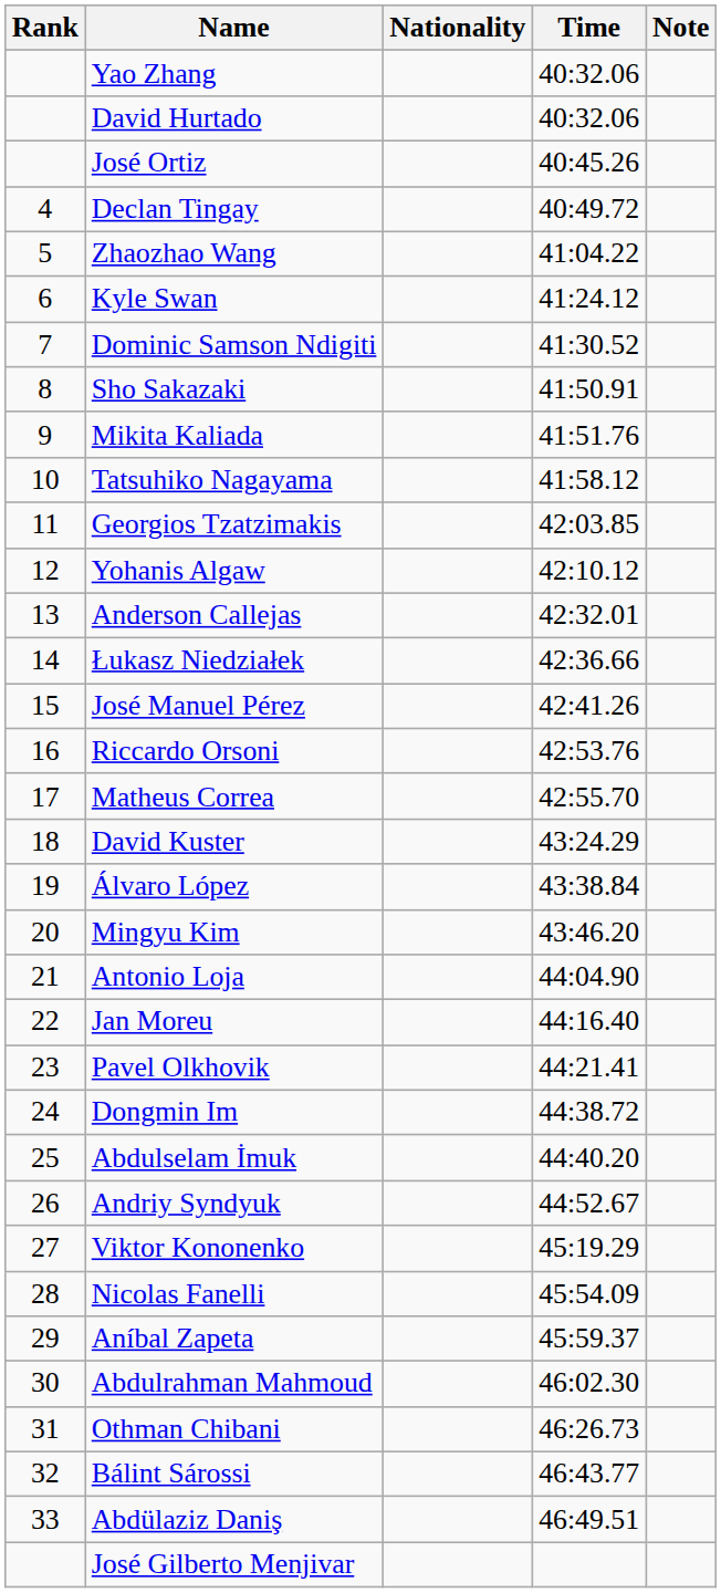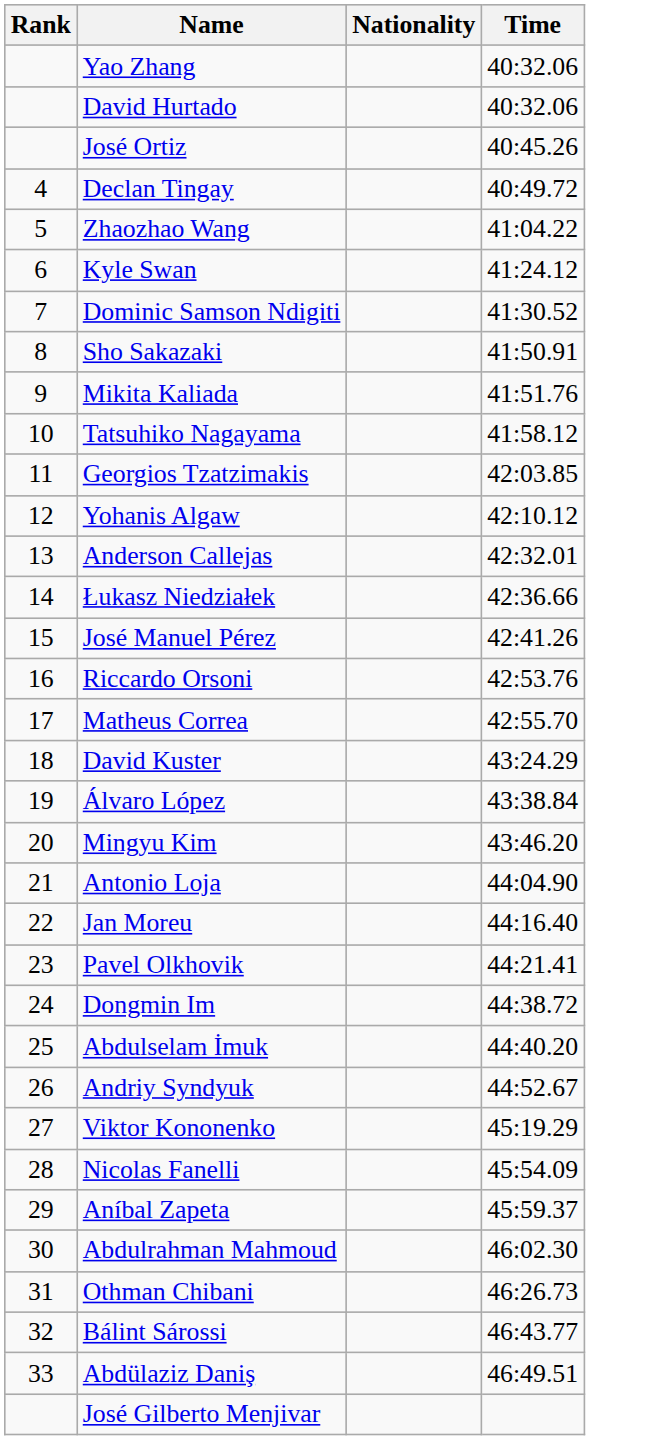 <table class="wikitable sortable" style="text-align:center">
 <tr>
 <th>Rank</th>
 <th>Name</th>
 <th>Nationality</th>
 <th>Time</th>
-<th>Note</th>
 </tr>
 <tr>
 <td></td>
 <td align=left><a href='#'>Yao Zhang</a></td>
 <td align=left></td>
 <td>40:32.06</td>
-<td></td>
 </tr>
 <tr>
 <td></td>
 <td align=left><a href='#'>David Hurtado</a></td>
 <td align=left></td>
 <td>40:32.06</td>
-<td></td>
 </tr>
 <tr>
 <td></td>
 <td align=left><a href='#'>José Ortiz</a></td>
 <td align=left></td>
 <td>40:45.26</td>
-<td></td>
 </tr>
 <tr>
 <td>4</td>
 <td align=left><a href='#'>Declan Tingay</a></td>
 <td align=left></td>
 <td>40:49.72</td>
-<td></td>
 </tr>
 <tr>
 <td>5</td>
 <td align=left><a href='#'>Zhaozhao Wang</a></td>
 <td align=left></td>
 <td>41:04.22</td>
-<td></td>
 </tr>
 <tr>
 <td>6</td>
 <td align=left><a href='#'>Kyle Swan</a></td>
 <td align=left></td>
 <td>41:24.12</td>
-<td></td>
 </tr>
 <tr>
 <td>7</td>
 <td align=left><a href='#'>Dominic Samson Ndigiti</a></td>
 <td align=left></td>
 <td>41:30.52</td>
-<td></td>
 </tr>
 <tr>
 <td>8</td>
 <td align=left><a href='#'>Sho Sakazaki</a></td>
 <td align=left></td>
 <td>41:50.91</td>
-<td></td>
 </tr>
 <tr>
 <td>9</td>
 <td align=left><a href='#'>Mikita Kaliada</a></td>
 <td align=left></td>
 <td>41:51.76</td>
-<td></td>
 </tr>
 <tr>
 <td>10</td>
 <td align=left><a href='#'>Tatsuhiko Nagayama</a></td>
 <td align=left></td>
 <td>41:58.12</td>
-<td></td>
 </tr>
 <tr>
 <td>11</td>
 <td align=left><a href='#'>Georgios Tzatzimakis</a></td>
 <td align=left></td>
 <td>42:03.85</td>
-<td></td>
 </tr>
 <tr>
 <td>12</td>
 <td align=left><a href='#'>Yohanis Algaw</a></td>
 <td align=left></td>
 <td>42:10.12</td>
-<td></td>
 </tr>
 <tr>
 <td>13</td>
 <td align=left><a href='#'>Anderson Callejas</a></td>
 <td align=left></td>
 <td>42:32.01</td>
-<td></td>
 </tr>
 <tr>
 <td>14</td>
 <td align=left><a href='#'>Łukasz Niedziałek</a></td>
 <td align=left></td>
 <td>42:36.66</td>
-<td></td>
 </tr>
 <tr>
 <td>15</td>
 <td align=left><a href='#'>José Manuel Pérez</a></td>
 <td align=left></td>
 <td>42:41.26</td>
-<td></td>
 </tr>
 <tr>
 <td>16</td>
 <td align=left><a href='#'>Riccardo Orsoni</a></td>
 <td align=left></td>
 <td>42:53.76</td>
-<td></td>
 </tr>
 <tr>
 <td>17</td>
 <td align=left><a href='#'>Matheus Correa</a></td>
 <td align=left></td>
 <td>42:55.70</td>
-<td></td>
 </tr>
 <tr>
 <td>18</td>
 <td align=left><a href='#'>David Kuster</a></td>
 <td align=left></td>
 <td>43:24.29</td>
-<td></td>
 </tr>
 <tr>
 <td>19</td>
 <td align=left><a href='#'>Álvaro López</a></td>
 <td align=left></td>
 <td>43:38.84</td>
-<td></td>
 </tr>
 <tr>
 <td>20</td>
 <td align=left><a href='#'>Mingyu Kim</a></td>
 <td align=left></td>
 <td>43:46.20</td>
-<td></td>
 </tr>
 <tr>
 <td>21</td>
 <td align=left><a href='#'>Antonio Loja</a></td>
 <td align=left></td>
 <td>44:04.90</td>
-<td></td>
 </tr>
 <tr>
 <td>22</td>
 <td align=left><a href='#'>Jan Moreu</a></td>
 <td align=left></td>
 <td>44:16.40</td>
-<td></td>
 </tr>
 <tr>
 <td>23</td>
 <td align=left><a href='#'>Pavel Olkhovik</a></td>
 <td align=left></td>
 <td>44:21.41</td>
-<td></td>
 </tr>
 <tr>
 <td>24</td>
 <td align=left><a href='#'>Dongmin Im</a></td>
 <td align=left></td>
 <td>44:38.72</td>
-<td></td>
 </tr>
 <tr>
 <td>25</td>
 <td align=left><a href='#'>Abdulselam İmuk</a></td>
 <td align=left></td>
 <td>44:40.20</td>
-<td></td>
 </tr>
 <tr>
 <td>26</td>
 <td align=left><a href='#'>Andriy Syndyuk</a></td>
 <td align=left></td>
 <td>44:52.67</td>
-<td></td>
 </tr>
 <tr>
 <td>27</td>
 <td align=left><a href='#'>Viktor Kononenko</a></td>
 <td align=left></td>
 <td>45:19.29</td>
-<td></td>
 </tr>
 <tr>
 <td>28</td>
 <td align=left><a href='#'>Nicolas Fanelli</a></td>
 <td align=left></td>
 <td>45:54.09</td>
-<td></td>
 </tr>
 <tr>
 <td>29</td>
 <td align=left><a href='#'>Aníbal Zapeta</a></td>
 <td align=left></td>
 <td>45:59.37</td>
-<td></td>
 </tr>
 <tr>
 <td>30</td>
 <td align=left><a href='#'>Abdulrahman Mahmoud</a></td>
 <td align=left></td>
 <td>46:02.30</td>
-<td></td>
 </tr>
 <tr>
 <td>31</td>
 <td align=left><a href='#'>Othman Chibani</a></td>
 <td align=left></td>
 <td>46:26.73</td>
-<td></td>
 </tr>
 <tr>
 <td>32</td>
 <td align=left><a href='#'>Bálint Sárossi</a></td>
 <td align=left></td>
 <td>46:43.77</td>
-<td></td>
 </tr>
 <tr>
 <td>33</td>
 <td align=left><a href='#'>Abdülaziz Daniş</a></td>
 <td align=left></td>
 <td>46:49.51</td>
-<td></td>
 </tr>
 <tr>
 <td></td>
 <td align=left><a href='#'>José Gilberto Menjivar</a></td>
 <td align=left></td>
 <td></td>
-<td></td>
 </tr>
 </table>
